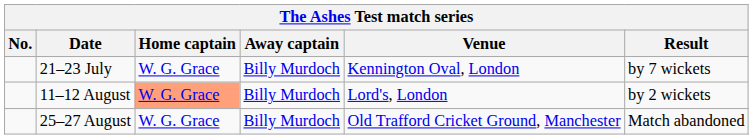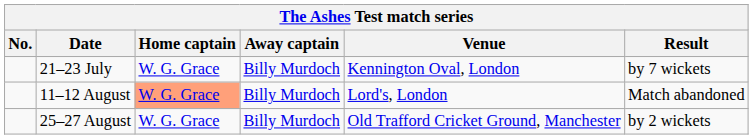 <table class="wikitable">
 <tr>
 <th colspan="9"><a href='#'>The Ashes</a> Test match series</th>
 </tr>
 <tr>
 <th>No.</th>
 <th>Date</th>
 <th>Home captain</th>
 <th>Away captain</th>
 <th>Venue</th>
 <th>Result</th>
 </tr>
 <tr>
 <td></td>
 <td>21–23 July</td>
 <td><a href='#'>W. G. Grace</a></td>
 <td><a href='#'>Billy Murdoch</a></td>
 <td><a href='#'>Kennington Oval</a>, <a href='#'>London</a></td>
 <td> by 7 wickets</td>
 </tr>
 <tr>
 <td></td>
 <td>11–12 August</td>
 <td style="background: lightsalmon;"><a href='#'>W. G. Grace</a></td>
 <td><a href='#'>Billy Murdoch</a></td>
 <td><a href='#'>Lord's</a>, <a href='#'>London</a></td>
-<td> by 2 wickets</td>
+<td>Match abandoned</td>
 </tr>
 <tr>
 <td></td>
 <td>25–27 August</td>
 <td><a href='#'>W. G. Grace</a></td>
 <td><a href='#'>Billy Murdoch</a></td>
 <td><a href='#'>Old Trafford Cricket Ground</a>, <a href='#'>Manchester</a></td>
-<td>Match abandoned</td>
+<td> by 2 wickets</td>
 </tr>
 </table>
